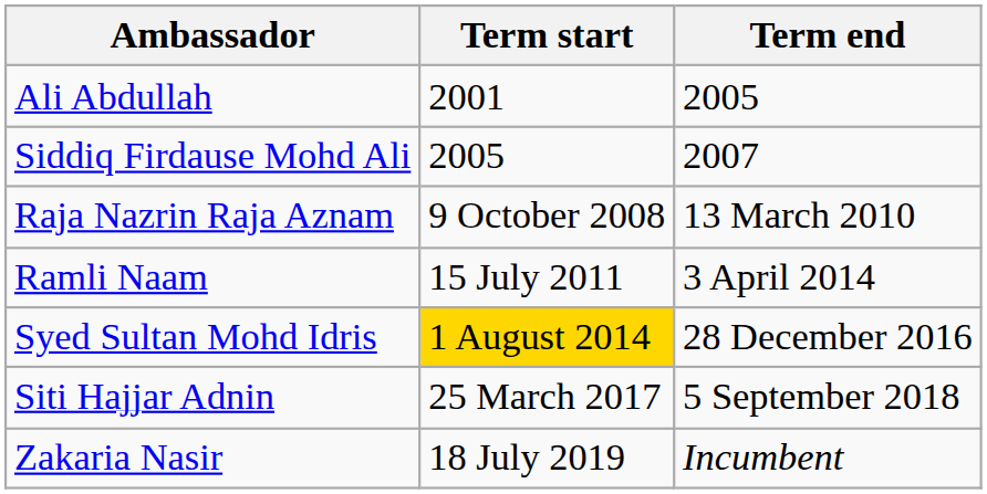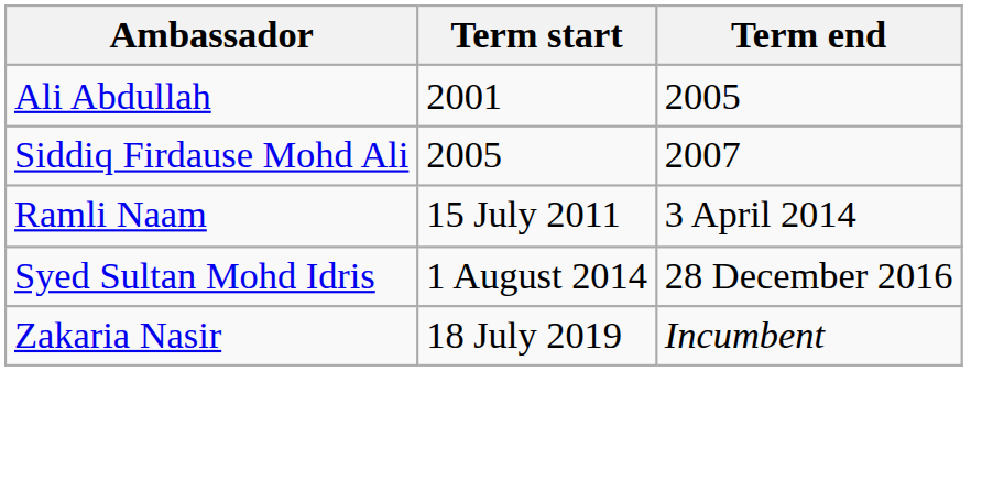 <table class=wikitable>
 <tr>
 <th>Ambassador</th>
 <th>Term start</th>
 <th>Term end</th>
 </tr>
 <tr>
 <td><a href='#'>Ali Abdullah</a></td>
 <td>2001</td>
 <td>2005</td>
 </tr>
 <tr>
 <td><a href='#'>Siddiq Firdause Mohd Ali</a></td>
 <td>2005</td>
 <td>2007</td>
 </tr>
 <tr>
-<td><a href='#'>Raja Nazrin Raja Aznam</a></td>
-<td>9 October 2008</td>
-<td>13 March 2010</td>
-</tr>
-<tr>
 <td><a href='#'>Ramli Naam</a></td>
 <td>15 July 2011</td>
 <td>3 April 2014</td>
 </tr>
 <tr>
 <td><a href='#'>Syed Sultan Mohd Idris</a></td>
-<td style="background: gold;">1 August 2014</td>
+<td>1 August 2014</td>
 <td>28 December 2016</td>
-</tr>
-<tr>
-<td><a href='#'>Siti Hajjar Adnin</a></td>
-<td>25 March 2017</td>
-<td>5 September 2018</td>
 </tr>
 <tr>
 <td><a href='#'>Zakaria Nasir</a></td>
 <td>18 July 2019</td>
 <td><em>Incumbent</em></td>
 </tr>
 </table>
